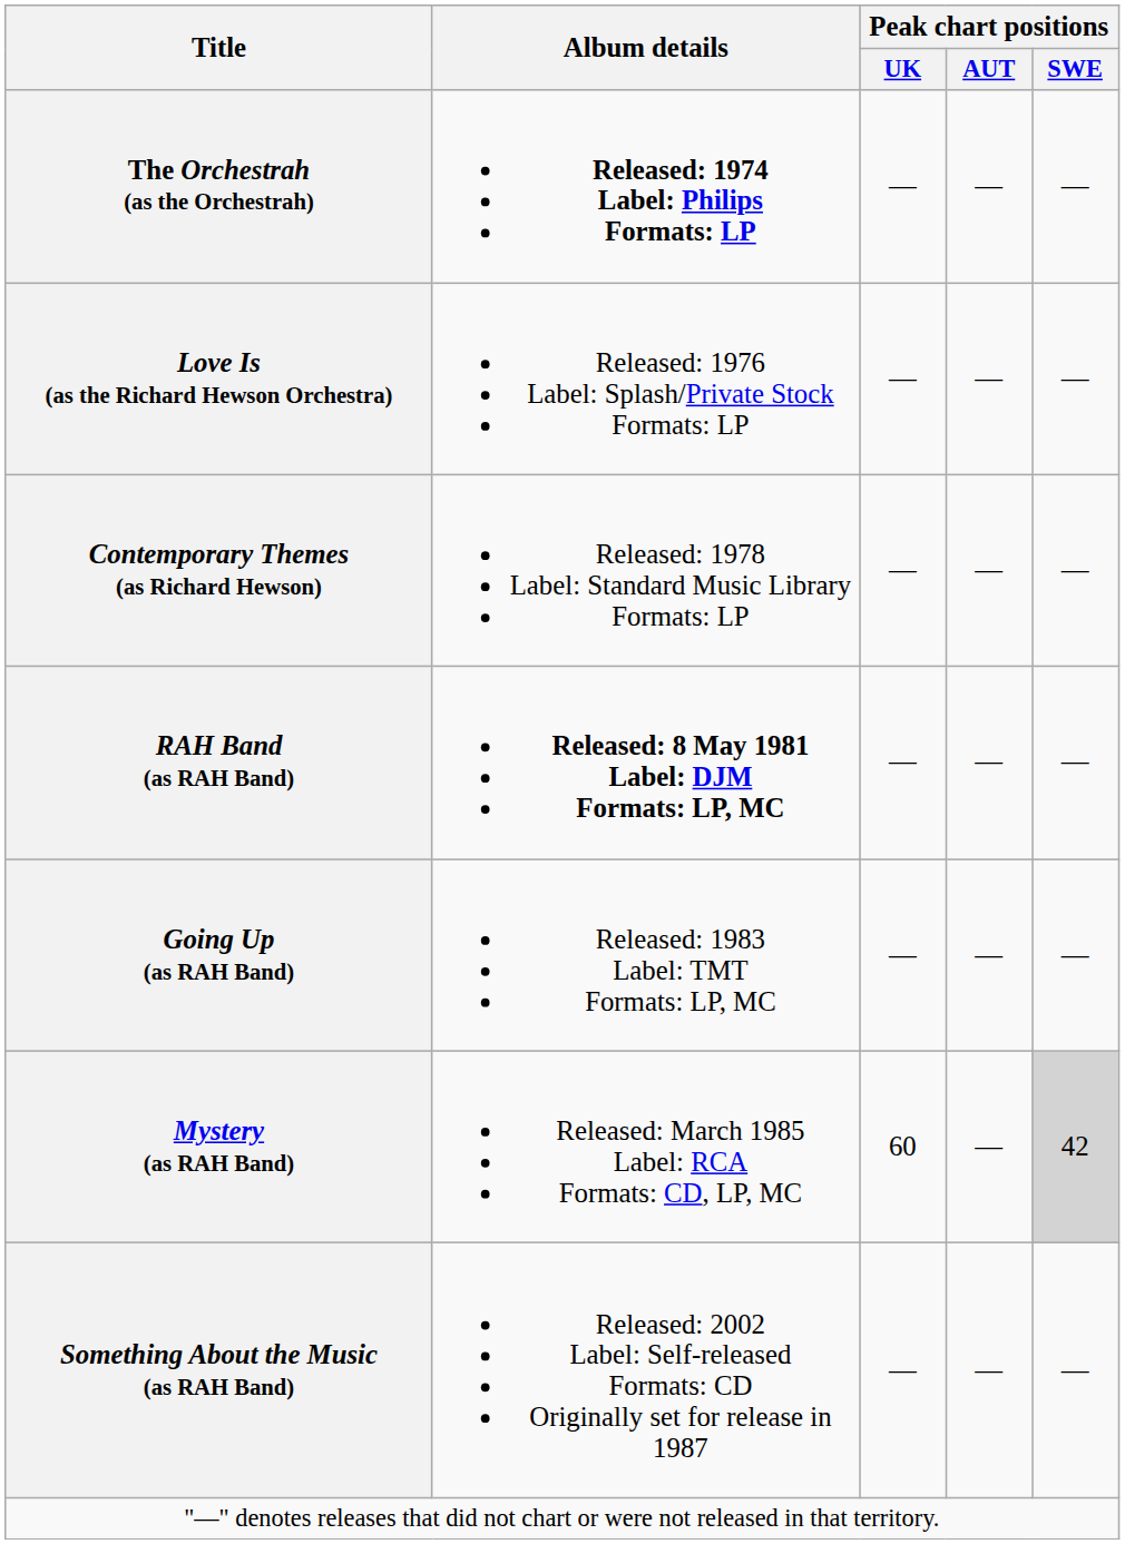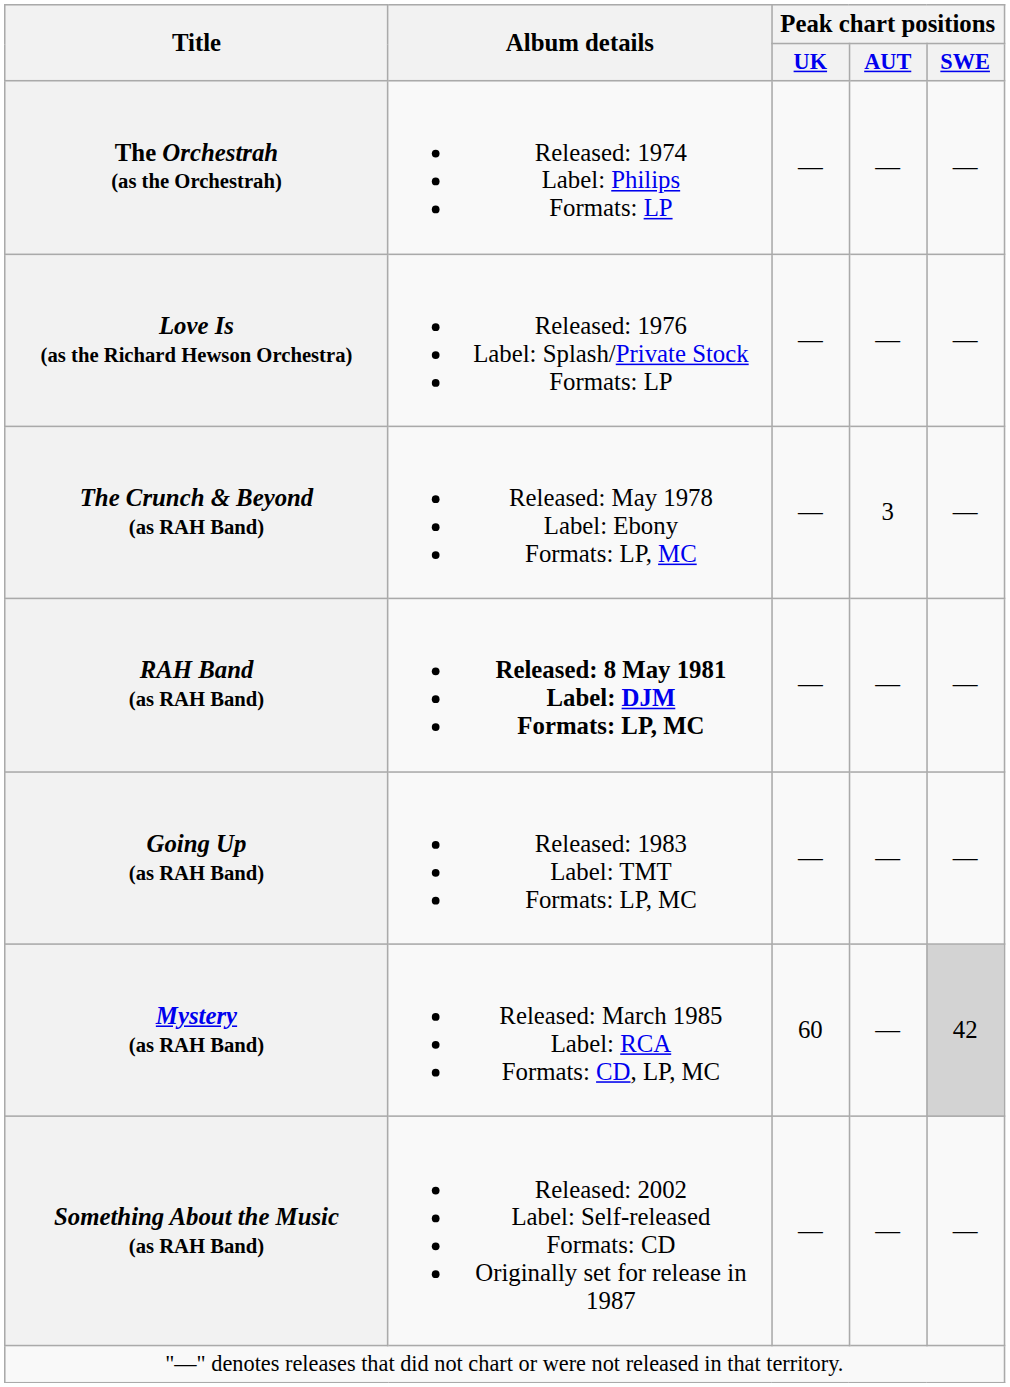 <table class="wikitable plainrowheaders" style="text-align:center;">
 <tr>
 <th rowspan="2" scope="col" style="width:15em;">Title</th>
 <th rowspan="2" scope="col" style="width:15em;">Album details</th>
 <th colspan="3">Peak chart positions</th>
 </tr>
 <tr>
 <th scope="col" style="width:3em;font-size:90%;"><a href='#'>UK</a><br></th>
 <th scope="col" style="width:3em;font-size:90%;"><a href='#'>AUT</a><br></th>
 <th scope="col" style="width:3em;font-size:90%;"><a href='#'>SWE</a><br></th>
 </tr>
 <tr>
 <th scope="row">The <em>Orchestrah</em><br><small>(as the Orchestrah)</small></th>
-<td><strong><br><ul><li>Released: 1974</li><li>Label: <a href='#'>Philips</a></li><li>Formats: <a href='#'>LP</a></li></ul></strong></td>
+<td><br><ul><li>Released: 1974</li><li>Label: <a href='#'>Philips</a></li><li>Formats: <a href='#'>LP</a></li></ul></td>
 <td>—</td>
 <td>—</td>
 <td>—</td>
 </tr>
 <tr>
 <th scope="row"><em>Love Is</em><br><small>(as the Richard Hewson Orchestra)</small></th>
 <td><br><ul><li>Released: 1976</li><li>Label: Splash/<a href='#'>Private Stock</a></li><li>Formats: LP</li></ul></td>
 <td>—</td>
 <td>—</td>
 <td>—</td>
 </tr>
 <tr>
-<th scope="row"><em>Contemporary Themes</em><br><small>(as Richard Hewson)</small></th>
-<td><br><ul><li>Released: 1978</li><li>Label: Standard Music Library</li><li>Formats: LP</li></ul></td>
+<th scope="row"><em>The Crunch & Beyond</em><br><small>(as RAH Band)</small></th>
+<td><br><ul><li>Released: May 1978</li><li>Label: Ebony</li><li>Formats: LP, <a href='#'>MC</a></li></ul></td>
 <td>—</td>
-<td>—</td>
+<td>3</td>
 <td>—</td>
 </tr>
 <tr>
 <th scope="row"><em>RAH Band</em><br><small>(as RAH Band)</small></th>
 <td><strong><br><ul><li>Released: 8 May 1981</li><li>Label: <a href='#'>DJM</a></li><li>Formats: LP, MC</li></ul></strong></td>
 <td>—</td>
 <td>—</td>
 <td>—</td>
 </tr>
 <tr>
 <th scope="row"><em>Going Up</em><br><small>(as RAH Band)</small></th>
 <td><br><ul><li>Released: 1983</li><li>Label: TMT</li><li>Formats: LP, MC</li></ul></td>
 <td>—</td>
 <td>—</td>
 <td>—</td>
 </tr>
 <tr>
 <th scope="row"><em><a href='#'>Mystery</a></em><br><small>(as RAH Band)</small></th>
 <td><br><ul><li>Released: March 1985</li><li>Label: <a href='#'>RCA</a></li><li>Formats: <a href='#'>CD</a>, LP, MC</li></ul></td>
 <td>60</td>
 <td>—</td>
 <td style="background: lightgrey;">42</td>
 </tr>
 <tr>
 <th scope="row"><em>Something About the Music</em><br><small>(as RAH Band)</small></th>
 <td><br><ul><li>Released: 2002</li><li>Label: Self-released</li><li>Formats: CD</li><li>Originally set for release in 1987</li></ul></td>
 <td>—</td>
 <td>—</td>
 <td>—</td>
 </tr>
 <tr>
 <td colspan="5" style="font-size:90%">"—" denotes releases that did not chart or were not released in that territory.</td>
 </tr>
 </table>
